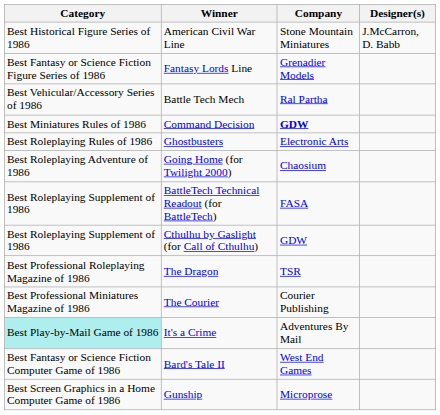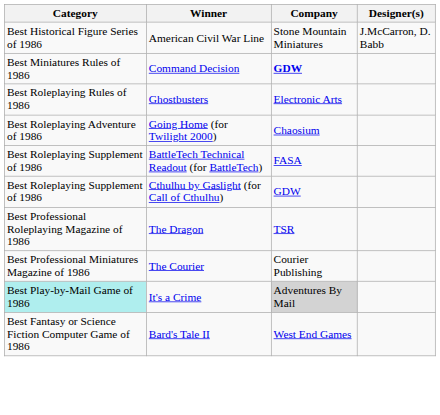 <table class="wikitable">
 <tr>
 <th>Category</th>
 <th>Winner</th>
 <th>Company</th>
 <th>Designer(s)</th>
 </tr>
 <tr>
 <td>Best Historical Figure Series of 1986</td>
 <td>American Civil War Line</td>
 <td>Stone Mountain Miniatures</td>
 <td>J.McCarron, D. Babb</td>
-</tr>
-<tr>
-<td>Best Fantasy or Science Fiction Figure Series of 1986</td>
-<td><a href='#'>Fantasy Lords</a> Line</td>
-<td><a href='#'>Grenadier Models</a></td>
-<td></td>
-</tr>
-<tr>
-<td>Best Vehicular/Accessory Series of 1986</td>
-<td>Battle Tech Mech</td>
-<td><a href='#'>Ral Partha</a></td>
-<td></td>
 </tr>
 <tr>
 <td>Best Miniatures Rules of 1986</td>
 <td><a href='#'>Command Decision</a></td>
 <td><strong><a href='#'>GDW</a></strong></td>
 <td></td>
 </tr>
 <tr>
 <td>Best Roleplaying Rules of 1986</td>
 <td><a href='#'>Ghostbusters</a></td>
 <td><a href='#'>Electronic Arts</a></td>
 <td></td>
 </tr>
 <tr>
 <td>Best Roleplaying Adventure of 1986</td>
 <td><a href='#'>Going Home</a> (for <a href='#'>Twilight 2000</a>)</td>
 <td><a href='#'>Chaosium</a></td>
 <td></td>
 </tr>
 <tr>
 <td>Best Roleplaying Supplement of 1986</td>
 <td><a href='#'>BattleTech Technical Readout</a> (for <a href='#'>BattleTech</a>)</td>
 <td><a href='#'>FASA</a></td>
 <td></td>
 </tr>
 <tr>
 <td>Best Roleplaying Supplement of 1986</td>
 <td><a href='#'>Cthulhu by Gaslight</a> (for <a href='#'>Call of Cthulhu</a>)</td>
 <td><a href='#'>GDW</a></td>
 <td></td>
 </tr>
 <tr>
 <td>Best Professional Roleplaying Magazine of 1986</td>
 <td><a href='#'>The Dragon</a></td>
 <td><a href='#'>TSR</a></td>
 <td></td>
 </tr>
 <tr>
 <td>Best Professional Miniatures Magazine of 1986</td>
 <td><a href='#'>The Courier</a></td>
 <td>Courier Publishing</td>
 <td></td>
 </tr>
 <tr>
 <td style="background: paleturquoise;">Best Play-by-Mail Game of 1986</td>
 <td><a href='#'>It's a Crime</a></td>
-<td>Adventures By Mail</td>
+<td style="background: lightgrey;">Adventures By Mail</td>
 <td></td>
 </tr>
 <tr>
 <td>Best Fantasy or Science Fiction Computer Game of 1986</td>
 <td><a href='#'>Bard's Tale II</a></td>
 <td><a href='#'>West End Games</a></td>
 <td></td>
 </tr>
-<tr>
-<td>Best Screen Graphics in a Home Computer Game of 1986</td>
-<td><a href='#'>Gunship</a></td>
-<td><a href='#'>Microprose</a></td>
-<td></td>
-</tr>
 </table>
